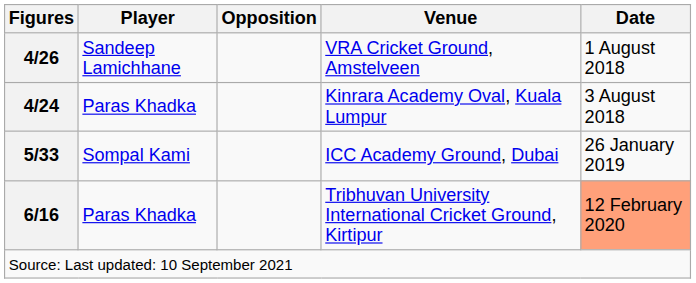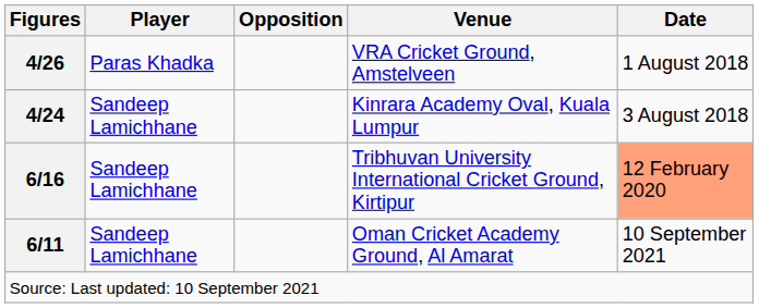 <table class="wikitable sortable">
 <tr>
 <th>Figures</th>
 <th>Player</th>
 <th>Opposition</th>
 <th>Venue</th>
 <th>Date</th>
 </tr>
 <tr>
 <th>4/26</th>
-<td><a href='#'>Sandeep Lamichhane</a></td>
+<td><a href='#'>Paras Khadka</a></td>
 <td></td>
 <td><a href='#'>VRA Cricket Ground</a>, <a href='#'>Amstelveen</a></td>
 <td>1 August 2018</td>
 </tr>
 <tr>
 <th>4/24</th>
-<td><a href='#'>Paras Khadka</a></td>
+<td><a href='#'>Sandeep Lamichhane</a></td>
 <td></td>
 <td><a href='#'>Kinrara Academy Oval</a>, <a href='#'>Kuala Lumpur</a></td>
 <td>3 August 2018</td>
 </tr>
 <tr>
-<th>5/33</th>
-<td><a href='#'>Sompal Kami</a></td>
-<td></td>
-<td><a href='#'>ICC Academy Ground</a>, <a href='#'>Dubai</a></td>
-<td>26 January 2019</td>
-</tr>
-<tr>
 <th>6/16</th>
-<td><a href='#'>Paras Khadka</a></td>
+<td><a href='#'>Sandeep Lamichhane</a></td>
 <td></td>
 <td><a href='#'>Tribhuvan University International Cricket Ground</a>, <a href='#'>Kirtipur</a></td>
 <td style="background: lightsalmon;">12 February 2020</td>
 </tr>
 <tr>
+<th>6/11</th>
+<td><a href='#'>Sandeep Lamichhane</a></td>
+<td></td>
+<td><a href='#'>Oman Cricket Academy Ground</a>, <a href='#'>Al Amarat</a></td>
+<td>10 September 2021</td>
+</tr>
+<tr>
 <td colspan="5"><small>Source:  Last updated: 10 September 2021</small></td>
 </tr>
 </table>
